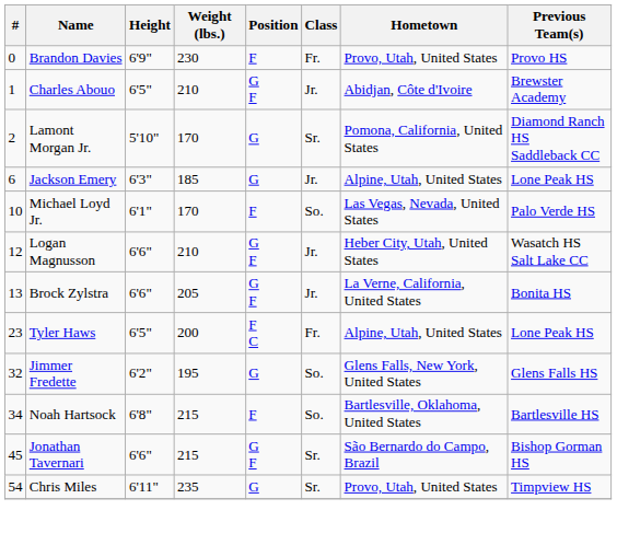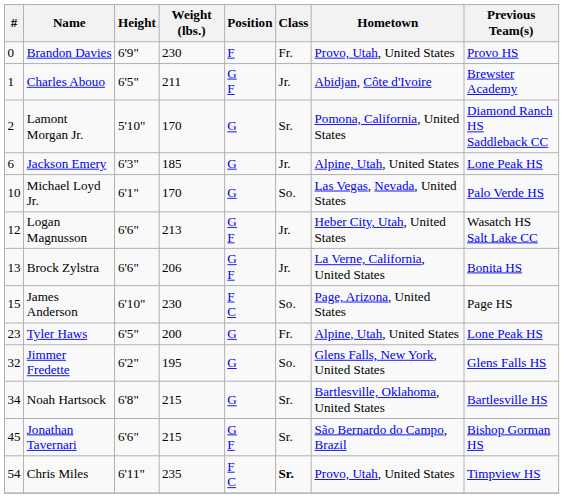 <table class="wikitable" style="font-size: 90%">
 <tr>
 <th>#</th>
 <th>Name</th>
 <th>Height</th>
 <th>Weight (lbs.)</th>
 <th>Position</th>
 <th>Class</th>
 <th>Hometown</th>
 <th>Previous Team(s)</th>
 </tr>
 <tr>
 <td>0</td>
 <td><a href='#'>Brandon Davies</a></td>
 <td>6'9"</td>
 <td>230</td>
 <td><a href='#'>F</a></td>
 <td>Fr.</td>
 <td><a href='#'>Provo, Utah</a>, United States</td>
 <td><a href='#'>Provo HS</a></td>
 </tr>
 <tr>
 <td>1</td>
 <td><a href='#'>Charles Abouo</a></td>
 <td>6'5"</td>
-<td>210</td>
+<td>211</td>
 <td><a href='#'>G</a><br><a href='#'>F</a></td>
 <td>Jr.</td>
 <td><a href='#'>Abidjan</a>, <a href='#'>Côte d'Ivoire</a></td>
 <td><a href='#'>Brewster Academy</a></td>
 </tr>
 <tr>
 <td>2</td>
 <td>Lamont Morgan Jr.</td>
 <td>5'10"</td>
 <td>170</td>
 <td><a href='#'>G</a></td>
 <td>Sr.</td>
 <td><a href='#'>Pomona, California</a>, United States</td>
 <td><a href='#'>Diamond Ranch HS</a><br><a href='#'>Saddleback CC</a></td>
 </tr>
 <tr>
 <td>6</td>
 <td><a href='#'>Jackson Emery</a></td>
 <td>6'3"</td>
 <td>185</td>
 <td><a href='#'>G</a></td>
 <td>Jr.</td>
 <td><a href='#'>Alpine, Utah</a>, United States</td>
 <td><a href='#'>Lone Peak HS</a></td>
 </tr>
 <tr>
 <td>10</td>
 <td>Michael Loyd Jr.</td>
 <td>6'1"</td>
 <td>170</td>
-<td><a href='#'>F</a></td>
+<td><a href='#'>G</a></td>
 <td>So.</td>
 <td><a href='#'>Las Vegas</a>, <a href='#'>Nevada</a>, United States</td>
 <td><a href='#'>Palo Verde HS</a></td>
 </tr>
 <tr>
 <td>12</td>
 <td>Logan Magnusson</td>
 <td>6'6"</td>
-<td>210</td>
+<td>213</td>
 <td><a href='#'>G</a><br><a href='#'>F</a></td>
 <td>Jr.</td>
 <td><a href='#'>Heber City, Utah</a>, United States</td>
 <td>Wasatch HS<br><a href='#'>Salt Lake CC</a></td>
 </tr>
 <tr>
 <td>13</td>
 <td>Brock Zylstra</td>
 <td>6'6"</td>
-<td>205</td>
+<td>206</td>
 <td><a href='#'>G</a><br><a href='#'>F</a></td>
 <td>Jr.</td>
 <td><a href='#'>La Verne, California</a>, United States</td>
 <td><a href='#'>Bonita HS</a></td>
 </tr>
 <tr>
+<td>15</td>
+<td>James Anderson</td>
+<td>6'10"</td>
+<td>230</td>
+<td><a href='#'>F</a><br><a href='#'>C</a></td>
+<td>So.</td>
+<td><a href='#'>Page, Arizona</a>, United States</td>
+<td>Page HS</td>
+</tr>
+<tr>
 <td>23</td>
 <td><a href='#'>Tyler Haws</a></td>
 <td>6'5"</td>
 <td>200</td>
-<td><a href='#'>F</a><br><a href='#'>C</a></td>
+<td><a href='#'>G</a></td>
 <td>Fr.</td>
 <td><a href='#'>Alpine, Utah</a>, United States</td>
 <td><a href='#'>Lone Peak HS</a></td>
 </tr>
 <tr>
 <td>32</td>
 <td><a href='#'>Jimmer Fredette</a></td>
 <td>6'2"</td>
 <td>195</td>
 <td><a href='#'>G</a></td>
 <td>So.</td>
 <td><a href='#'>Glens Falls, New York</a>, United States</td>
 <td><a href='#'>Glens Falls HS</a></td>
 </tr>
 <tr>
 <td>34</td>
 <td>Noah Hartsock</td>
 <td>6'8"</td>
 <td>215</td>
-<td><a href='#'>F</a></td>
-<td>So.</td>
+<td><a href='#'>G</a></td>
+<td>Sr.</td>
 <td><a href='#'>Bartlesville, Oklahoma</a>, United States</td>
 <td><a href='#'>Bartlesville HS</a></td>
 </tr>
 <tr>
 <td>45</td>
 <td><a href='#'>Jonathan Tavernari</a></td>
 <td>6'6"</td>
 <td>215</td>
 <td><a href='#'>G</a><br><a href='#'>F</a></td>
 <td>Sr.</td>
 <td><a href='#'>São Bernardo do Campo</a>, <a href='#'>Brazil</a></td>
 <td><a href='#'>Bishop Gorman HS</a></td>
 </tr>
 <tr>
 <td>54</td>
 <td>Chris Miles</td>
 <td>6'11"</td>
 <td>235</td>
-<td><a href='#'>G</a></td>
-<td>Sr.</td>
+<td><a href='#'>F</a><br><a href='#'>C</a></td>
+<td><strong>Sr.</strong></td>
 <td><a href='#'>Provo, Utah</a>, United States</td>
 <td><a href='#'>Timpview HS</a></td>
 </tr>
 <tr>
 </tr>
 </table>
